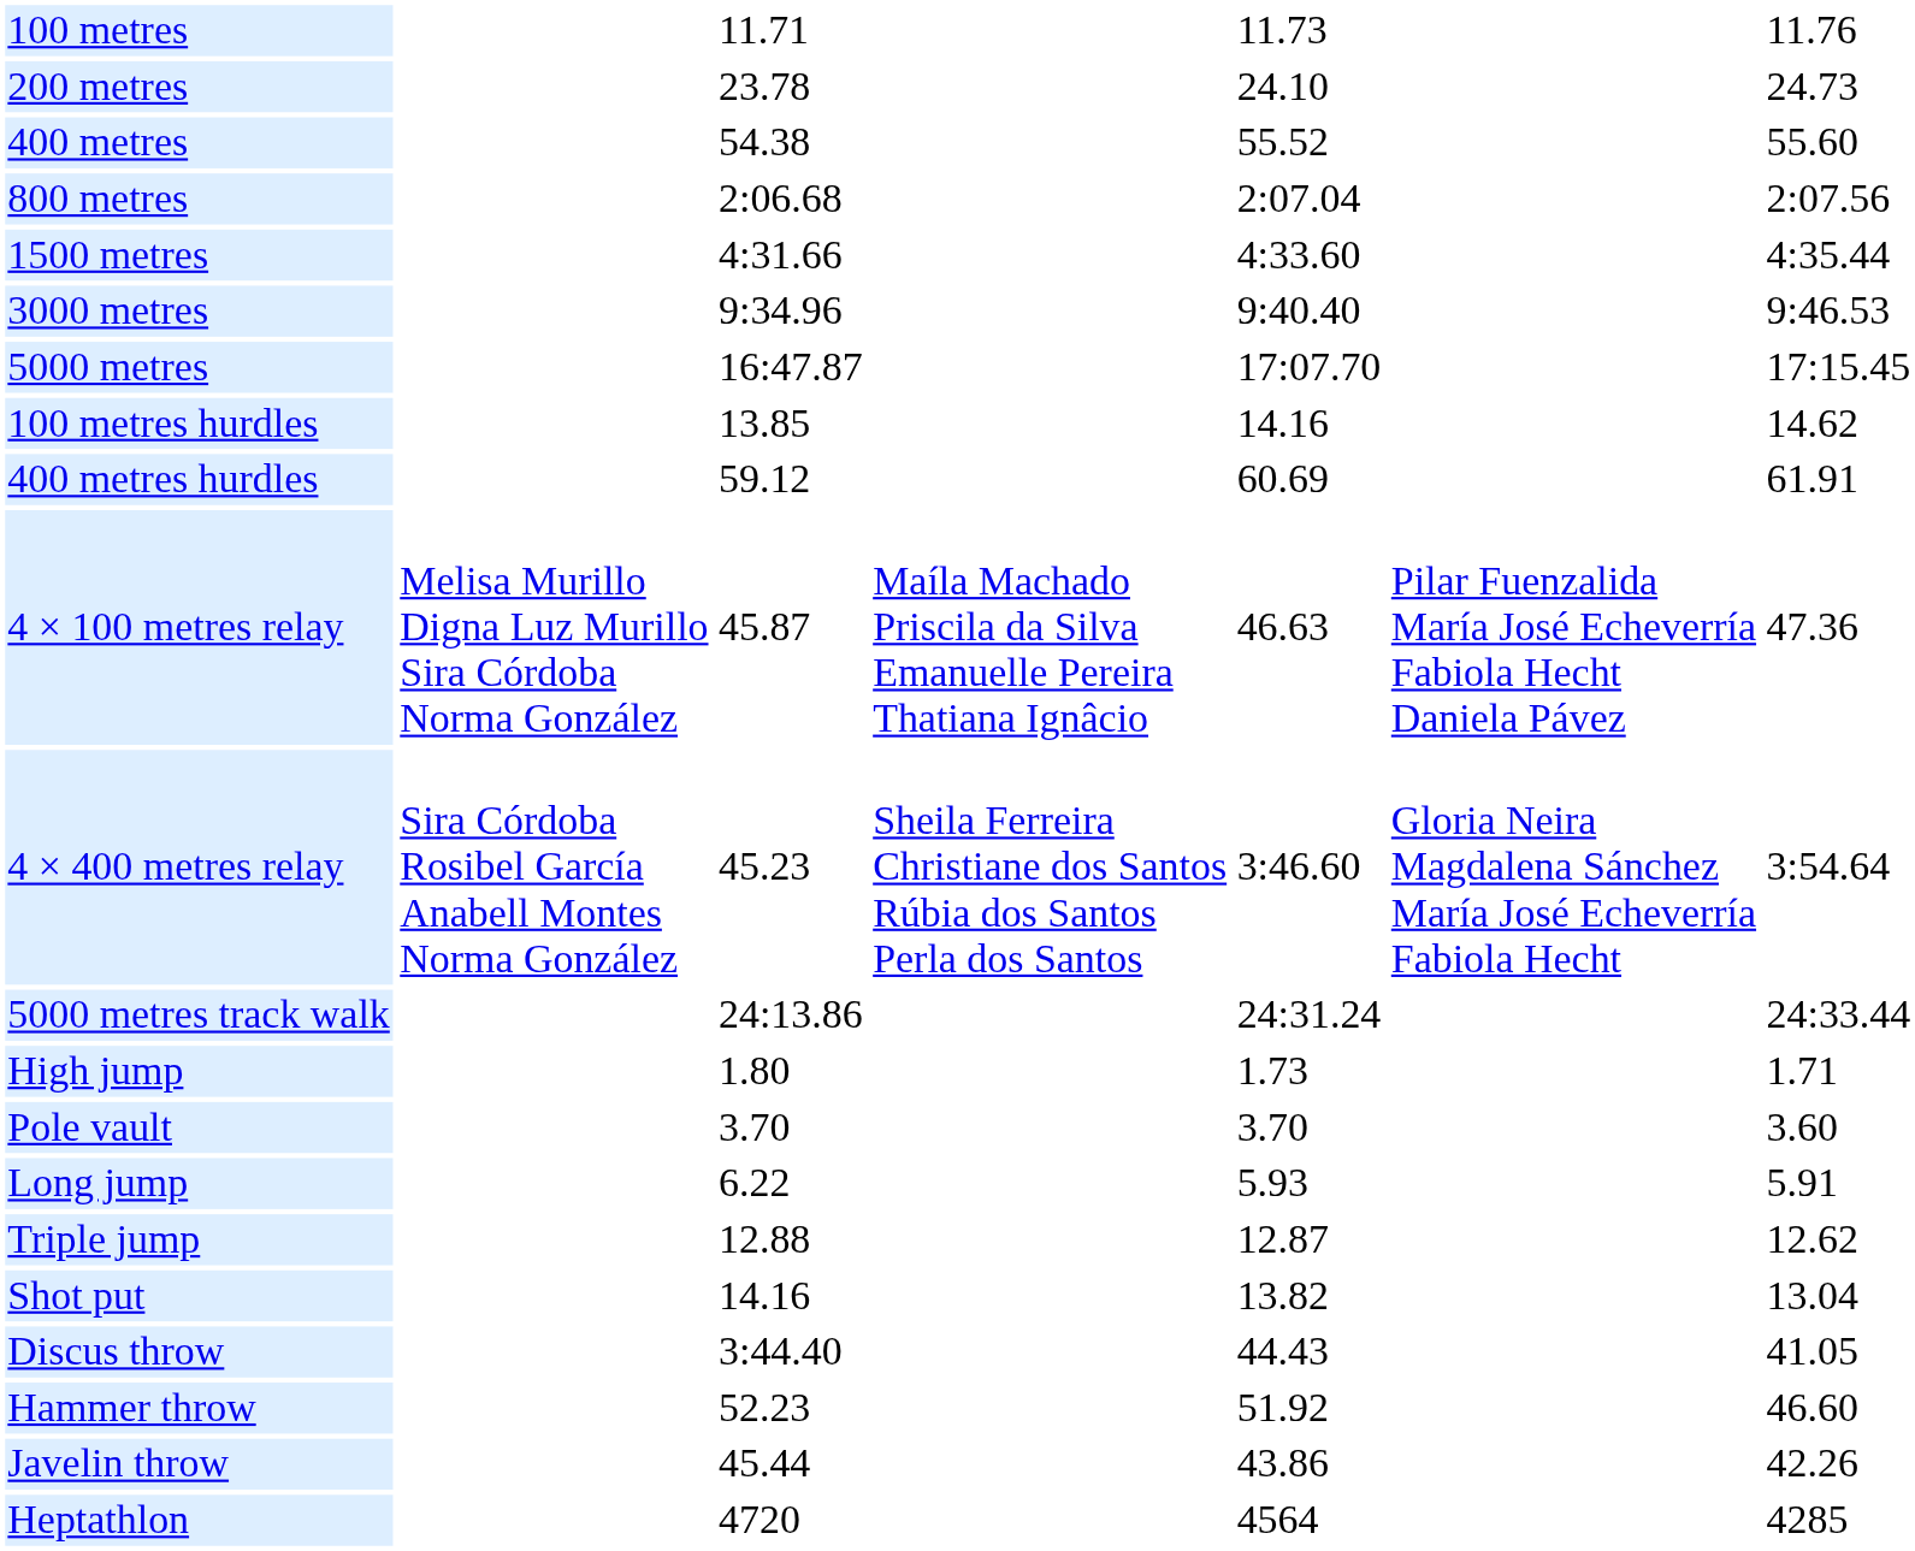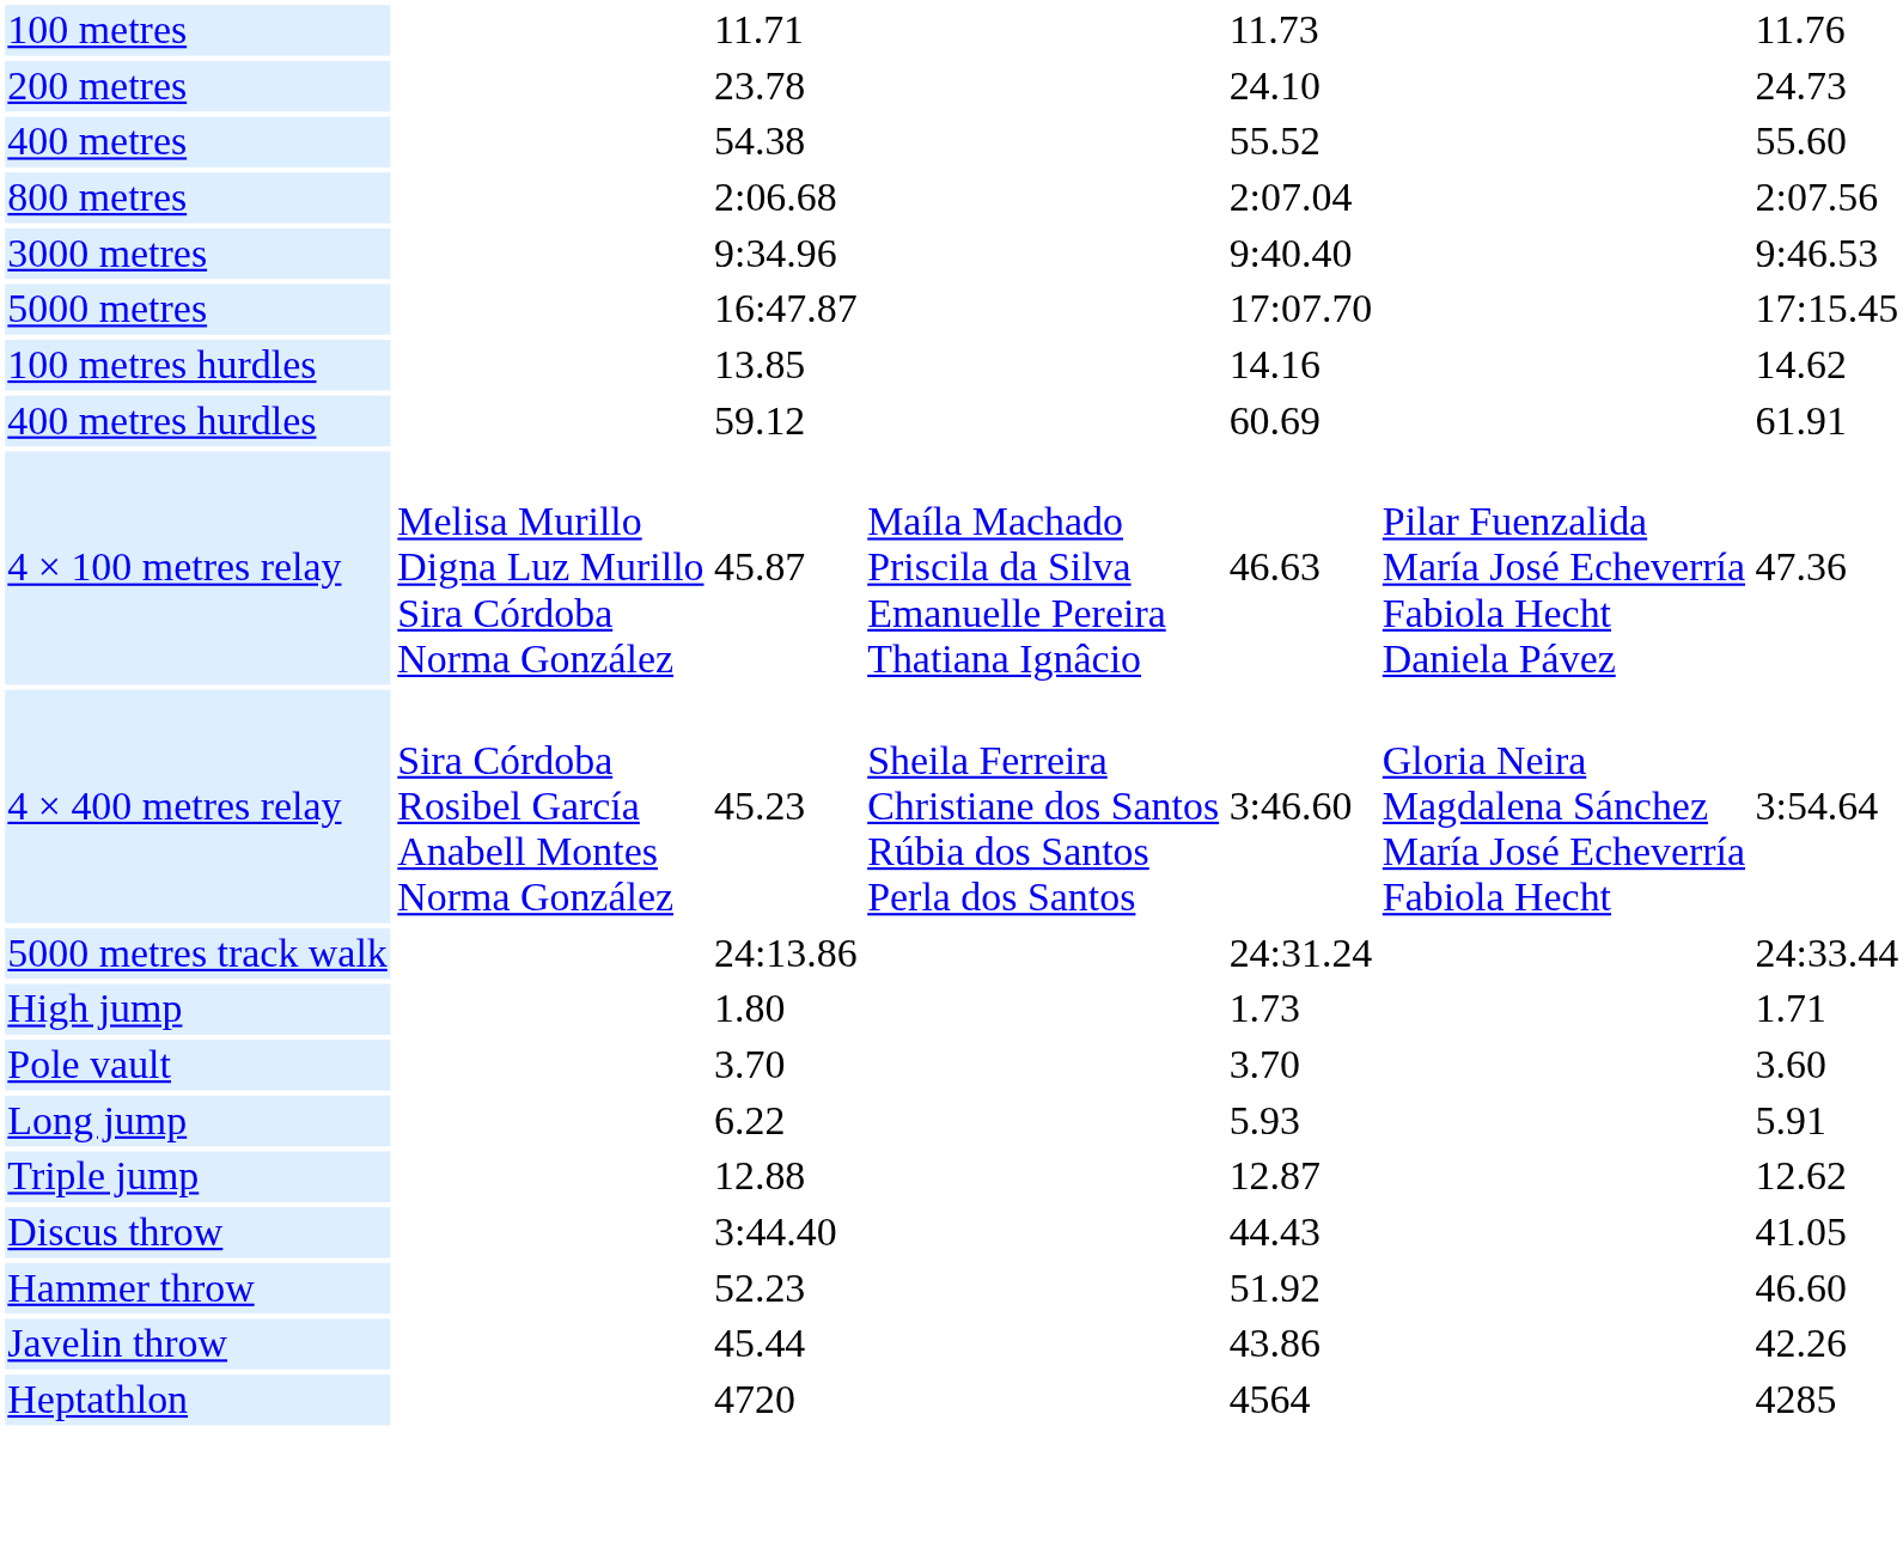 <table>
 <tr>
 <td bgcolor = DDEEFF><a href='#'>100 metres</a></td>
 <td></td>
 <td>11.71</td>
 <td></td>
 <td>11.73</td>
 <td></td>
 <td>11.76</td>
 </tr>
 <tr>
 <td bgcolor = DDEEFF><a href='#'>200 metres</a></td>
 <td></td>
 <td>23.78</td>
 <td></td>
 <td>24.10</td>
 <td></td>
 <td>24.73</td>
 </tr>
 <tr>
 <td bgcolor = DDEEFF><a href='#'>400 metres</a></td>
 <td></td>
 <td>54.38</td>
 <td></td>
 <td>55.52</td>
 <td></td>
 <td>55.60</td>
 </tr>
 <tr>
 <td bgcolor = DDEEFF><a href='#'>800 metres</a></td>
 <td></td>
 <td>2:06.68</td>
 <td></td>
 <td>2:07.04</td>
 <td></td>
 <td>2:07.56</td>
-</tr>
-<tr>
-<td bgcolor = DDEEFF><a href='#'>1500 metres</a></td>
-<td></td>
-<td>4:31.66</td>
-<td></td>
-<td>4:33.60</td>
-<td></td>
-<td>4:35.44</td>
 </tr>
 <tr>
 <td bgcolor = DDEEFF><a href='#'>3000 metres</a></td>
 <td></td>
 <td>9:34.96</td>
 <td></td>
 <td>9:40.40</td>
 <td></td>
 <td>9:46.53</td>
 </tr>
 <tr>
 <td bgcolor = DDEEFF><a href='#'>5000 metres</a></td>
 <td></td>
 <td>16:47.87</td>
 <td></td>
 <td>17:07.70</td>
 <td></td>
 <td>17:15.45</td>
 </tr>
 <tr>
 <td bgcolor = DDEEFF><a href='#'>100 metres hurdles</a></td>
 <td></td>
 <td>13.85</td>
 <td></td>
 <td>14.16</td>
 <td></td>
 <td>14.62</td>
 </tr>
 <tr>
 <td bgcolor = DDEEFF><a href='#'>400 metres hurdles</a></td>
 <td></td>
 <td>59.12</td>
 <td></td>
 <td>60.69</td>
 <td></td>
 <td>61.91</td>
 </tr>
 <tr>
 <td bgcolor = DDEEFF><a href='#'>4 × 100 metres relay</a></td>
 <td><br><a href='#'>Melisa Murillo</a><br><a href='#'>Digna Luz Murillo</a><br><a href='#'>Sira Córdoba</a><br><a href='#'>Norma González</a></td>
 <td>45.87</td>
 <td><br><a href='#'>Maíla Machado</a><br><a href='#'>Priscila da Silva</a><br><a href='#'>Emanuelle Pereira</a><br><a href='#'>Thatiana Ignâcio</a></td>
 <td>46.63</td>
 <td><br><a href='#'>Pilar Fuenzalida</a><br><a href='#'>María José Echeverría</a><br><a href='#'>Fabiola Hecht</a><br><a href='#'>Daniela Pávez</a></td>
 <td>47.36</td>
 </tr>
 <tr>
 <td bgcolor = DDEEFF><a href='#'>4 × 400 metres relay</a></td>
 <td><br><a href='#'>Sira Córdoba</a><br><a href='#'>Rosibel García</a><br><a href='#'>Anabell Montes</a><br><a href='#'>Norma González</a></td>
 <td>45.23</td>
 <td><br><a href='#'>Sheila Ferreira</a><br><a href='#'>Christiane dos Santos</a><br><a href='#'>Rúbia dos Santos</a><br><a href='#'>Perla dos Santos</a></td>
 <td>3:46.60</td>
 <td><br><a href='#'>Gloria Neira</a><br><a href='#'>Magdalena Sánchez</a><br><a href='#'>María José Echeverría</a><br><a href='#'>Fabiola Hecht</a></td>
 <td>3:54.64</td>
 </tr>
 <tr>
 <td bgcolor = DDEEFF><a href='#'>5000 metres track walk</a></td>
 <td></td>
 <td>24:13.86</td>
 <td></td>
 <td>24:31.24</td>
 <td></td>
 <td>24:33.44</td>
 </tr>
 <tr>
 <td bgcolor = DDEEFF><a href='#'>High jump</a></td>
 <td></td>
 <td>1.80</td>
 <td></td>
 <td>1.73</td>
 <td></td>
 <td>1.71</td>
 </tr>
 <tr>
 <td bgcolor = DDEEFF><a href='#'>Pole vault</a></td>
 <td></td>
 <td>3.70</td>
 <td></td>
 <td>3.70</td>
 <td></td>
 <td>3.60</td>
 </tr>
 <tr>
 <td bgcolor = DDEEFF><a href='#'>Long jump</a></td>
 <td></td>
 <td>6.22</td>
 <td></td>
 <td>5.93</td>
 <td></td>
 <td>5.91</td>
 </tr>
 <tr>
 <td bgcolor = DDEEFF><a href='#'>Triple jump</a></td>
 <td></td>
 <td>12.88</td>
 <td></td>
 <td>12.87</td>
 <td></td>
 <td>12.62</td>
 </tr>
 <tr>
-<td bgcolor = DDEEFF><a href='#'>Shot put</a></td>
-<td></td>
-<td>14.16</td>
-<td></td>
-<td>13.82</td>
-<td></td>
-<td>13.04</td>
-</tr>
-<tr>
 <td bgcolor = DDEEFF><a href='#'>Discus throw</a></td>
 <td></td>
 <td>3:44.40</td>
 <td></td>
 <td>44.43</td>
 <td></td>
 <td>41.05</td>
 </tr>
 <tr>
 <td bgcolor = DDEEFF><a href='#'>Hammer throw</a></td>
 <td></td>
 <td>52.23</td>
 <td></td>
 <td>51.92</td>
 <td></td>
 <td>46.60</td>
 </tr>
 <tr>
 <td bgcolor = DDEEFF><a href='#'>Javelin throw</a></td>
 <td></td>
 <td>45.44</td>
 <td></td>
 <td>43.86</td>
 <td></td>
 <td>42.26</td>
 </tr>
 <tr>
 <td bgcolor = DDEEFF><a href='#'>Heptathlon</a></td>
 <td></td>
 <td>4720</td>
 <td></td>
 <td>4564</td>
 <td></td>
 <td>4285</td>
 </tr>
 </table>
